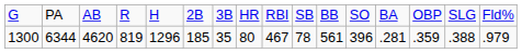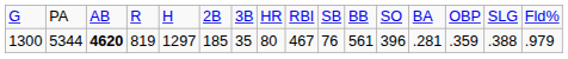 <table class="wikitable">
 <tr>
 <td><a href='#'>G</a></td>
 <td>PA</td>
 <td><a href='#'>AB</a></td>
 <td><a href='#'>R</a></td>
 <td><a href='#'>H</a></td>
 <td><a href='#'>2B</a></td>
 <td><a href='#'>3B</a></td>
 <td><a href='#'>HR</a></td>
 <td><a href='#'>RBI</a></td>
 <td><a href='#'>SB</a></td>
 <td><a href='#'>BB</a></td>
 <td><a href='#'>SO</a></td>
 <td><a href='#'>BA</a></td>
 <td><a href='#'>OBP</a></td>
 <td><a href='#'>SLG</a></td>
 <td><a href='#'>Fld%</a></td>
 </tr>
 <tr>
 <td>1300</td>
-<td>6344</td>
-<td>4620</td>
+<td>5344</td>
+<td><strong>4620</strong></td>
 <td>819</td>
-<td>1296</td>
+<td>1297</td>
 <td>185</td>
 <td>35</td>
 <td>80</td>
 <td>467</td>
-<td>78</td>
+<td>76</td>
 <td>561</td>
 <td>396</td>
 <td>.281</td>
 <td>.359</td>
 <td>.388</td>
 <td>.979</td>
 </tr>
 </table>
